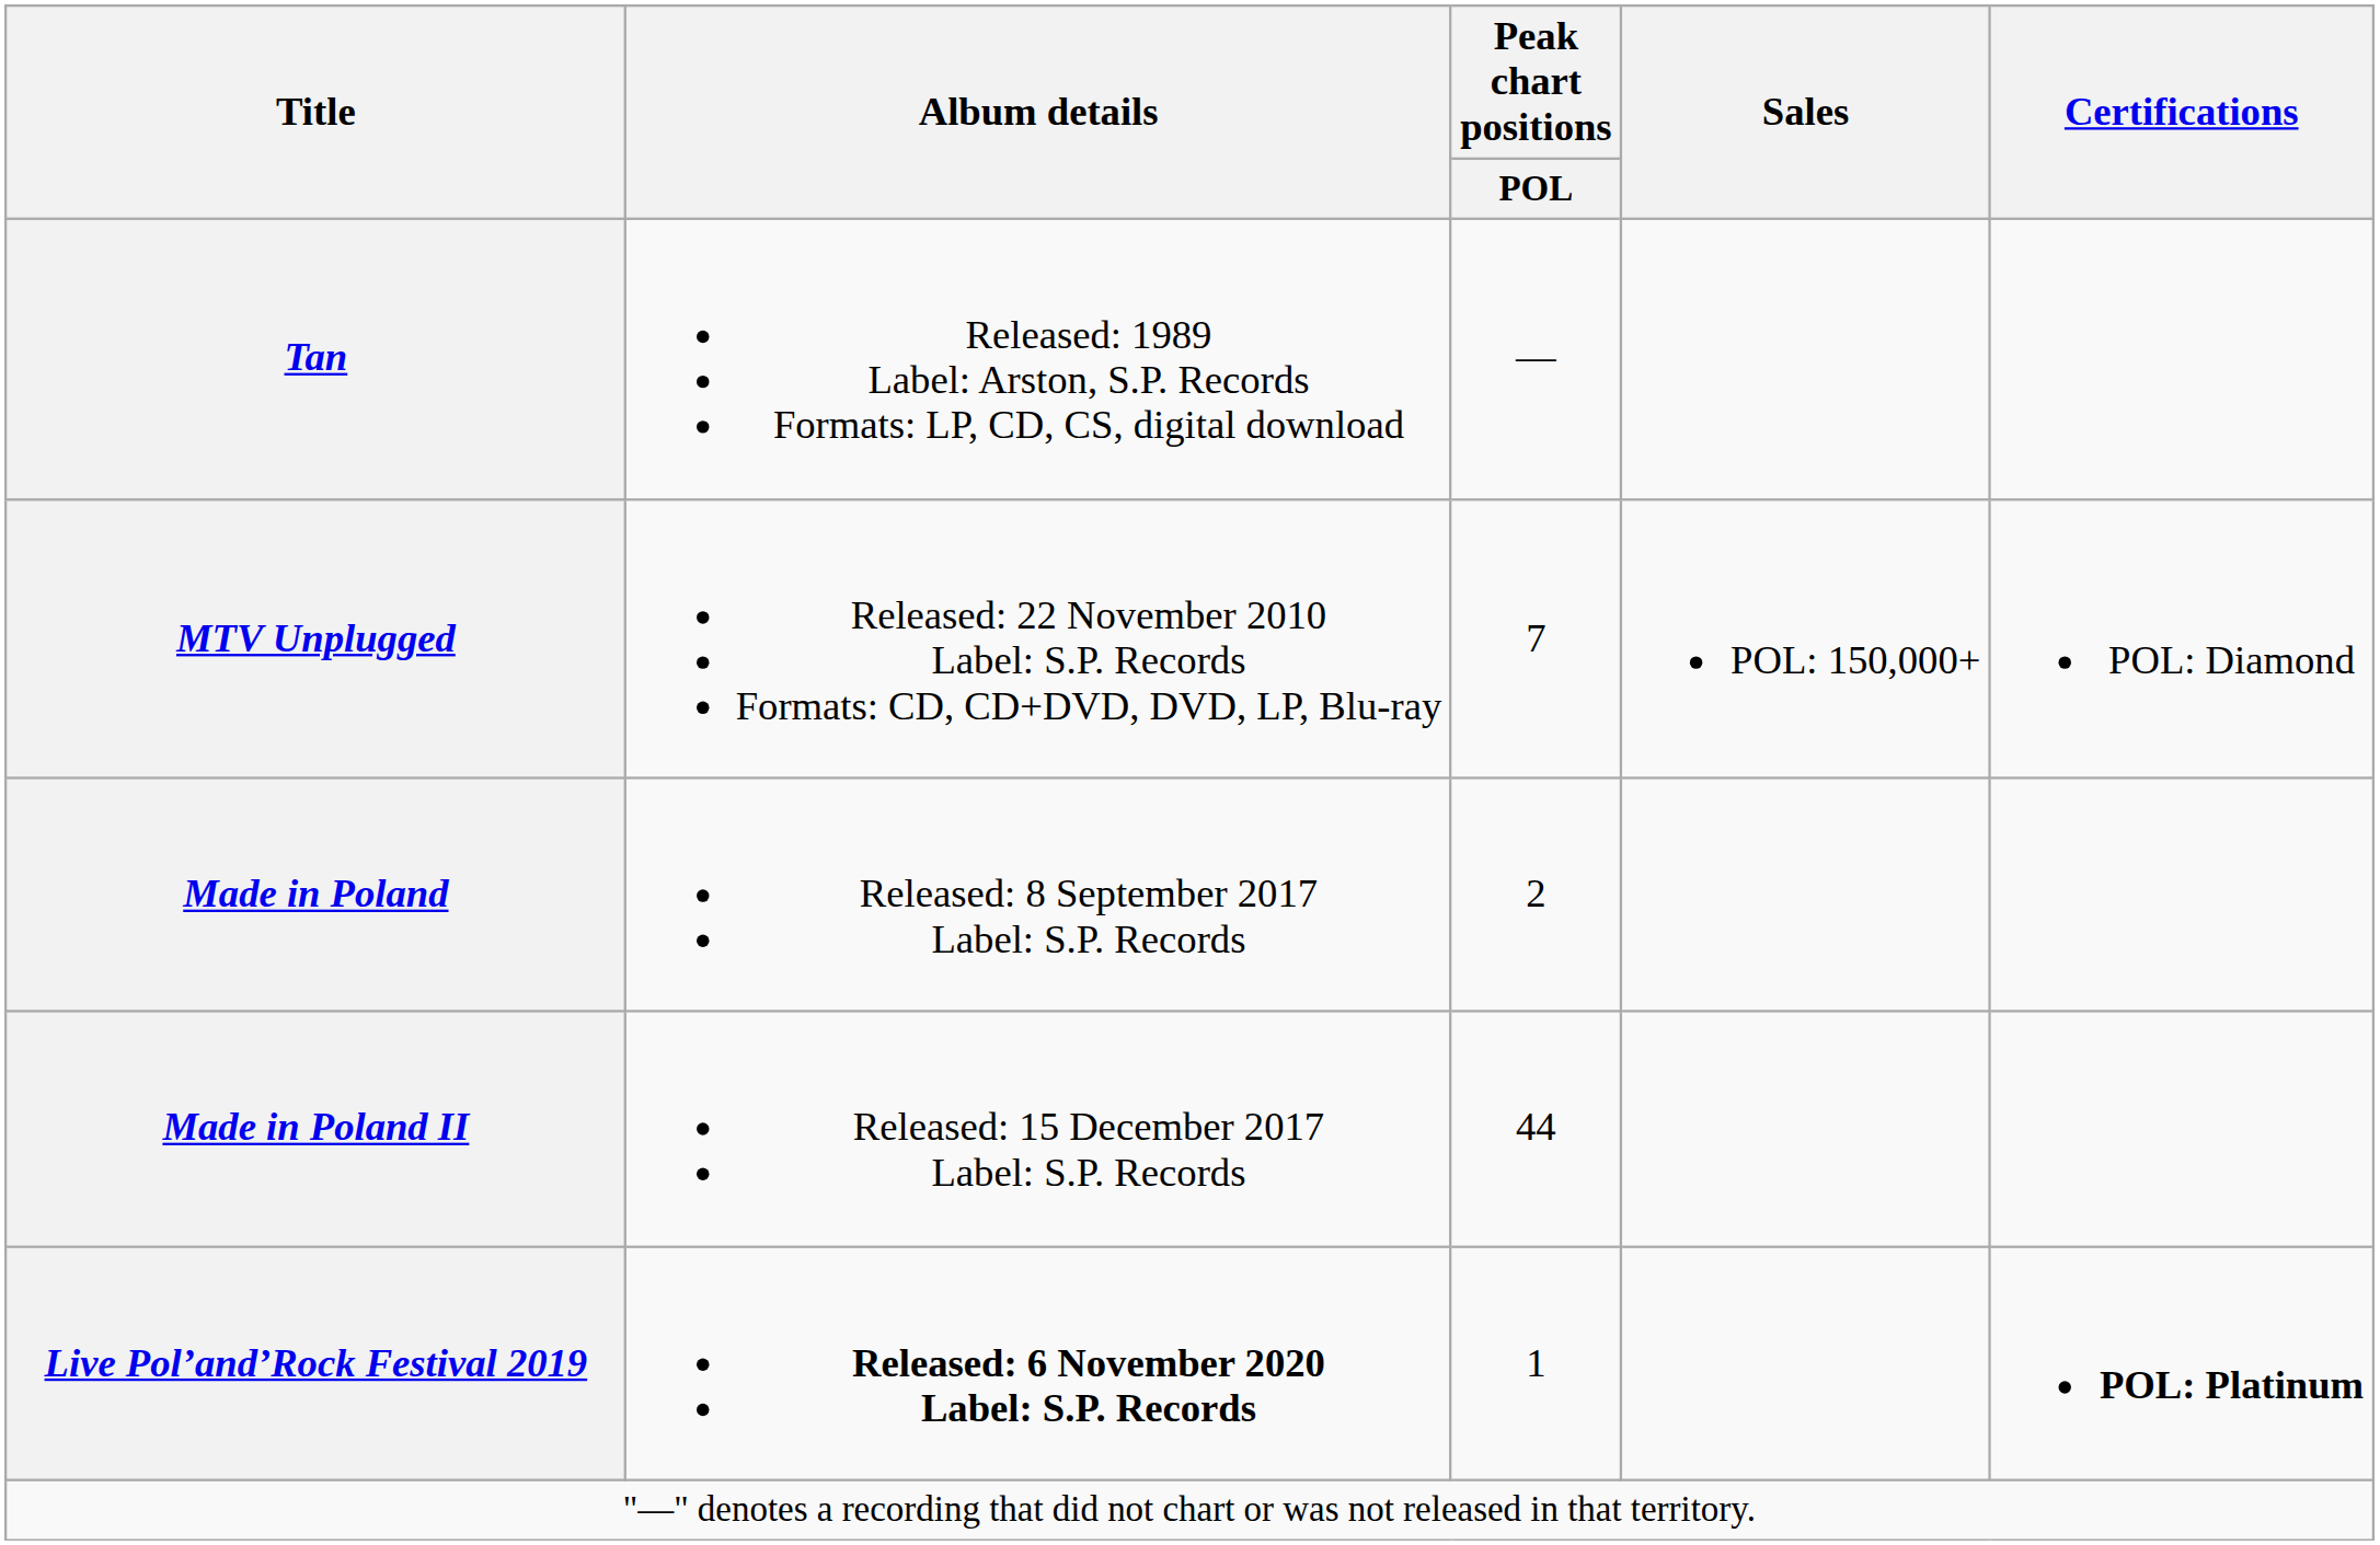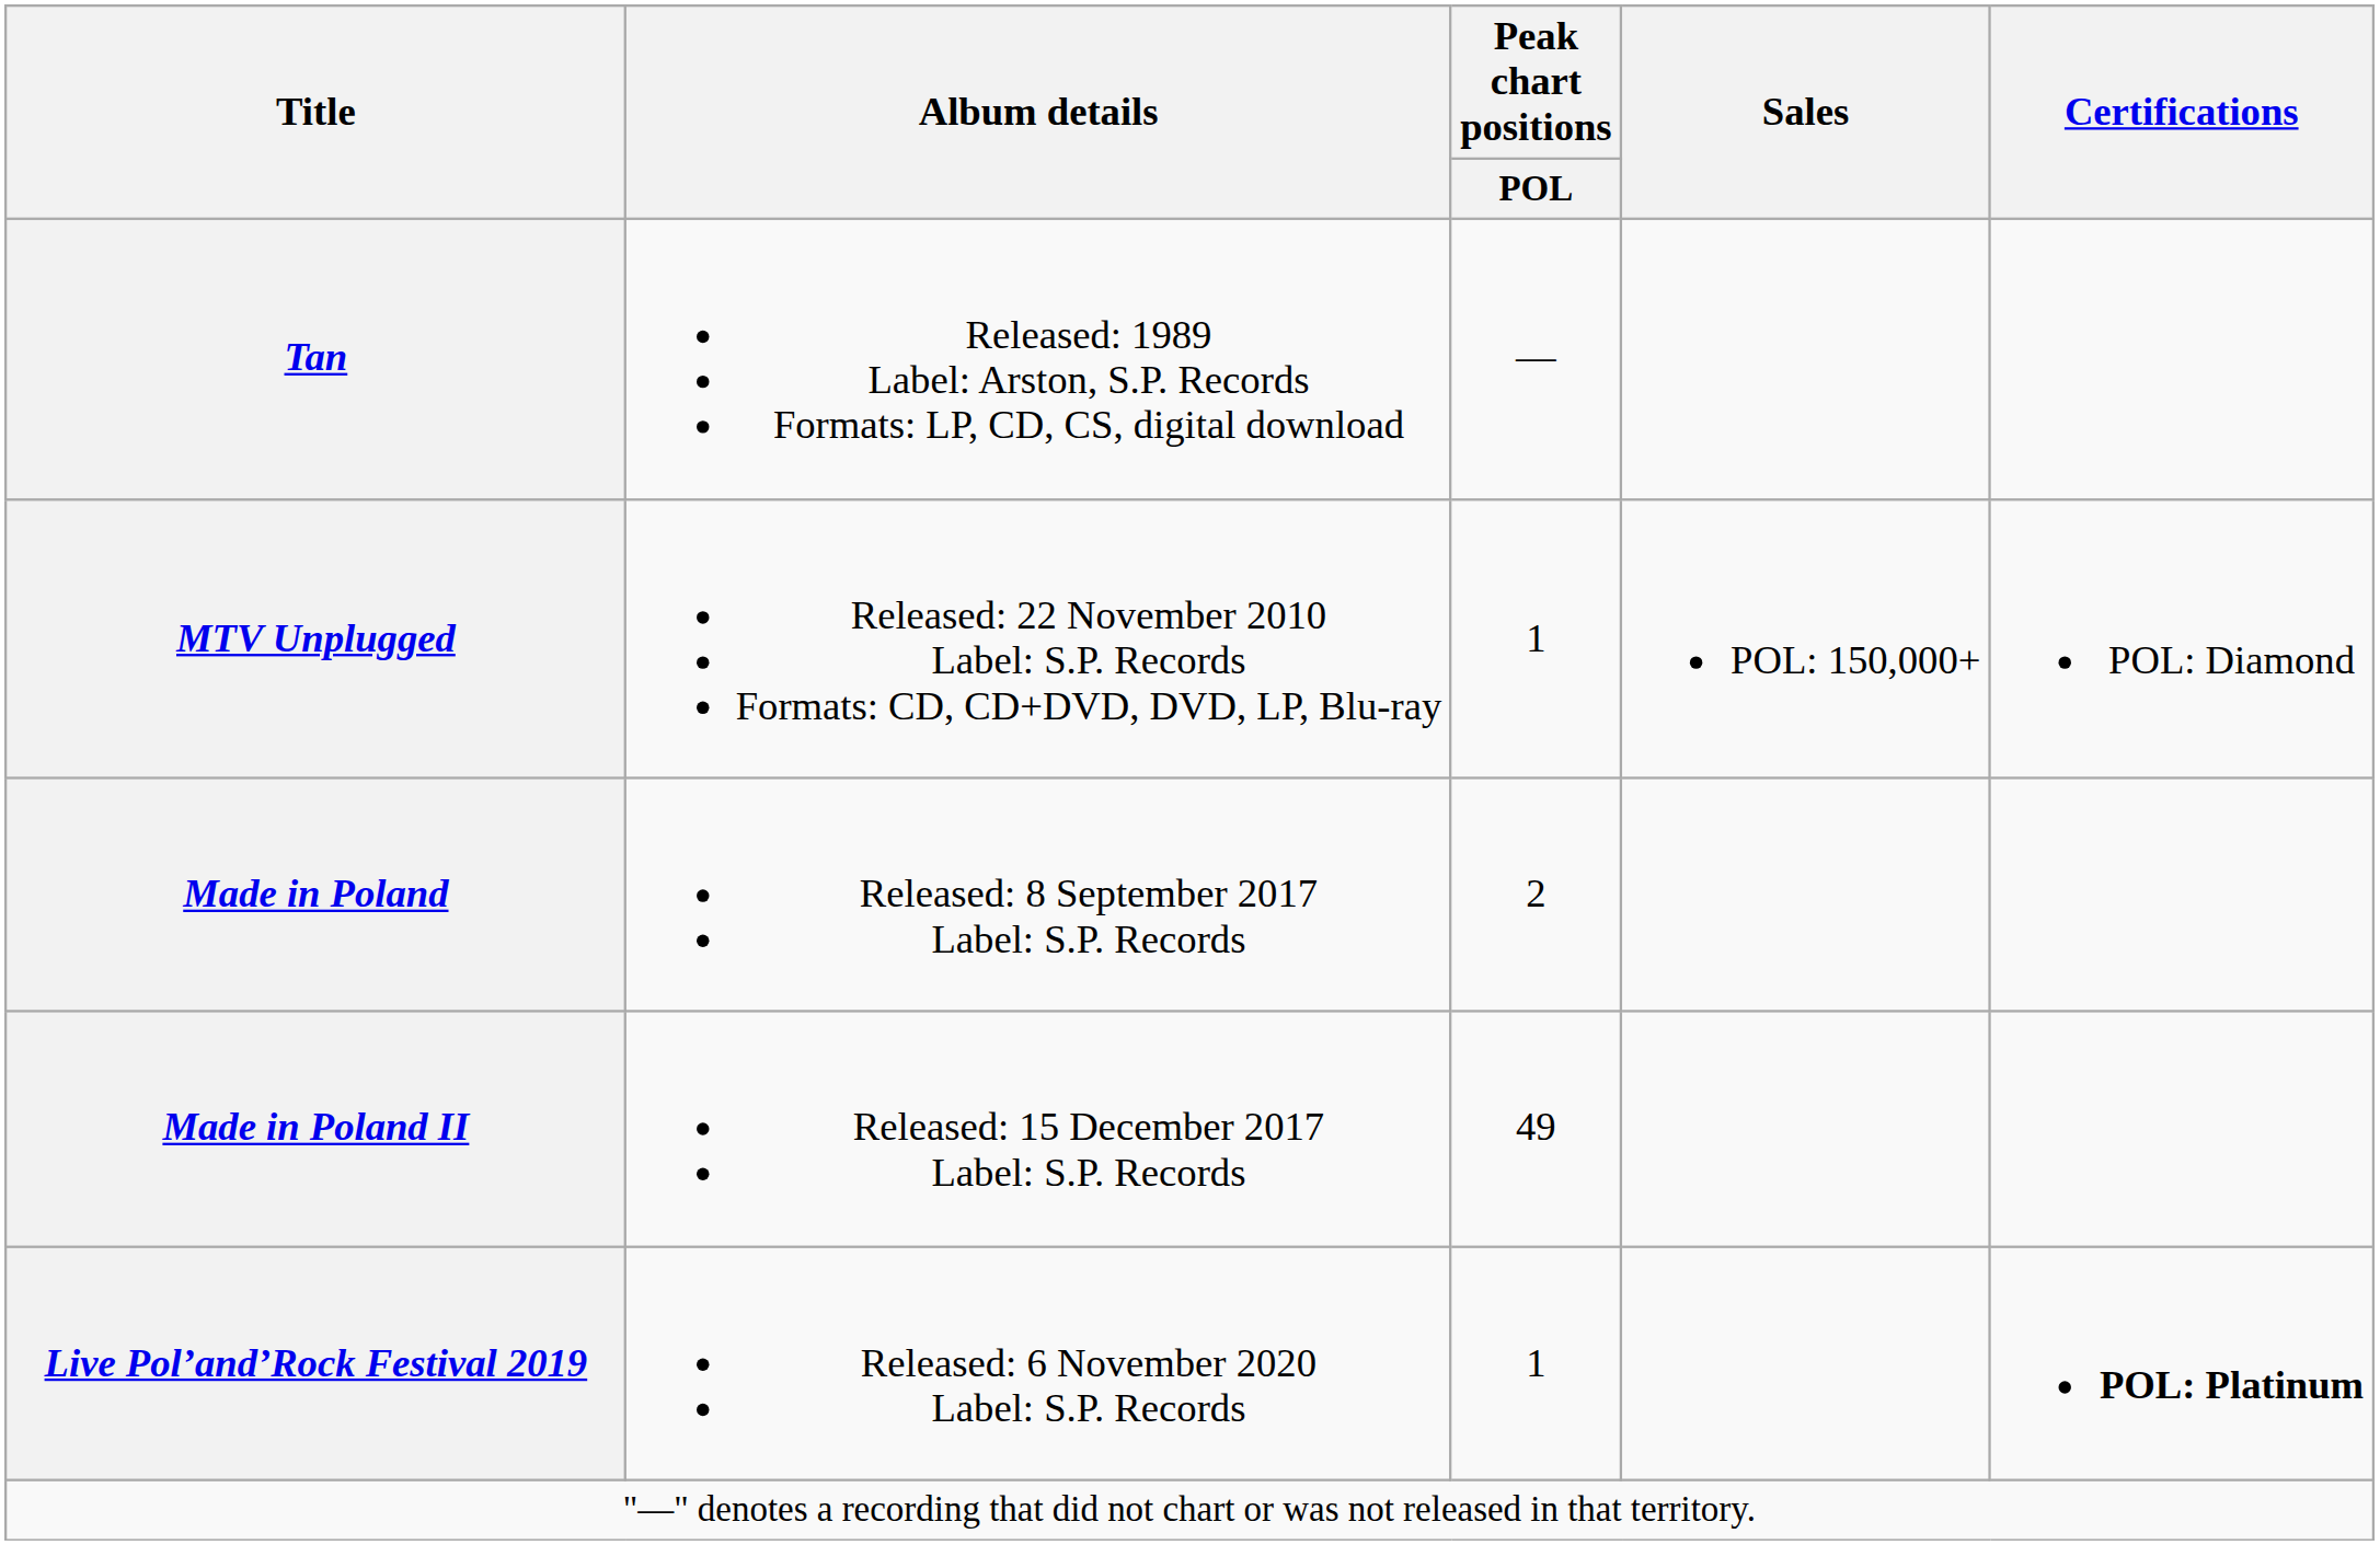 <table class="wikitable plainrowheaders" style="text-align:center;">
 <tr>
 <th scope="col" rowspan="2" style="width:15em;">Title</th>
 <th scope="col" rowspan="2">Album details</th>
 <th scope="col" colspan="1">Peak chart positions</th>
 <th scope="col" rowspan="2">Sales</th>
 <th scope="col" rowspan="2"><a href='#'>Certifications</a></th>
 </tr>
 <tr>
 <th scope="col" style="width:3em;font-size:90%;">POL<br></th>
 </tr>
 <tr>
 <th scope="row"><em><a href='#'>Tan</a></em></th>
 <td><br><ul><li>Released: 1989</li><li>Label: Arston, S.P. Records</li><li>Formats: LP, CD, CS, digital download</li></ul></td>
 <td>—</td>
 <td></td>
 <td></td>
 </tr>
 <tr>
 <th scope="row"><em><a href='#'>MTV Unplugged</a></em></th>
 <td><br><ul><li>Released: 22 November 2010</li><li>Label: S.P. Records</li><li>Formats: CD, CD+DVD, DVD, LP, Blu-ray</li></ul></td>
-<td>7</td>
+<td>1</td>
 <td><br><ul><li>POL: 150,000+</li></ul></td>
 <td><br><ul><li>POL: Diamond</li></ul></td>
 </tr>
 <tr>
 <th scope="row"><a href='#'><em>Made in Poland</em></a></th>
 <td><br><ul><li>Released: 8 September 2017</li><li>Label: S.P. Records</li></ul></td>
 <td>2</td>
 <td></td>
 <td></td>
 </tr>
 <tr>
 <th scope="row"><em><a href='#'>Made in Poland II</a></em></th>
 <td><br><ul><li>Released: 15 December 2017</li><li>Label: S.P. Records</li></ul></td>
-<td>44</td>
+<td>49</td>
 <td></td>
 <td></td>
 </tr>
 <tr>
 <th><em><a href='#'>Live Pol’and’Rock Festival 2019</a></em></th>
-<td><strong><br><ul><li>Released: 6 November 2020</li><li>Label: S.P. Records</li></ul></strong></td>
+<td><br><ul><li>Released: 6 November 2020</li><li>Label: S.P. Records</li></ul></td>
 <td>1</td>
 <td></td>
 <td><strong><br><ul><li>POL: Platinum</li></ul></strong></td>
 </tr>
 <tr>
 <td colspan="20" style="font-size:90%">"—" denotes a recording that did not chart or was not released in that territory.</td>
 </tr>
 </table>
